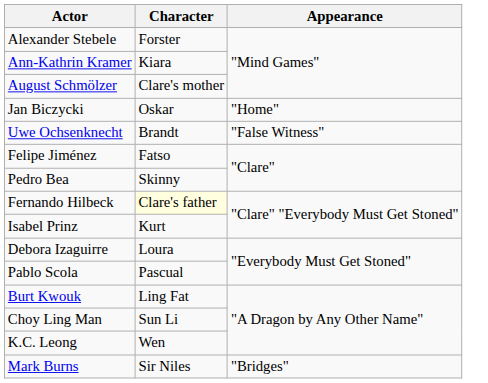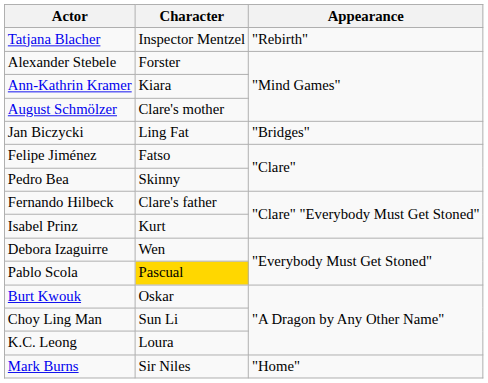 <table class="wikitable">
 <tr>
 <th>Actor</th>
 <th>Character</th>
 <th>Appearance</th>
+</tr>
+<tr>
+<td><a href='#'>Tatjana Blacher</a></td>
+<td>Inspector Mentzel</td>
+<td>"Rebirth"</td>
 </tr>
 <tr>
 <td>Alexander Stebele</td>
 <td>Forster</td>
 <td rowspan="3">"Mind Games"</td>
 </tr>
 <tr>
 <td><a href='#'>Ann-Kathrin Kramer</a></td>
 <td>Kiara</td>
 </tr>
 <tr>
 <td><a href='#'>August Schmölzer</a></td>
 <td>Clare's mother</td>
 </tr>
 <tr>
 <td>Jan Biczycki</td>
-<td>Oskar</td>
-<td>"Home"</td>
-</tr>
-<tr>
-<td><a href='#'>Uwe Ochsenknecht</a></td>
-<td>Brandt</td>
-<td>"False Witness"</td>
+<td>Ling Fat</td>
+<td>"Bridges"</td>
 </tr>
 <tr>
 <td>Felipe Jiménez</td>
 <td>Fatso</td>
 <td rowspan="2">"Clare"</td>
 </tr>
 <tr>
 <td>Pedro Bea</td>
 <td>Skinny</td>
 </tr>
 <tr>
 <td>Fernando Hilbeck</td>
-<td style="background: lightyellow;">Clare's father</td>
+<td>Clare's father</td>
 <td rowspan="2">"Clare" "Everybody Must Get Stoned"</td>
 </tr>
 <tr>
 <td>Isabel Prinz</td>
 <td>Kurt</td>
 </tr>
 <tr>
 <td>Debora Izaguirre</td>
-<td>Loura</td>
+<td>Wen</td>
 <td rowspan="2">"Everybody Must Get Stoned"</td>
 </tr>
 <tr>
 <td>Pablo Scola</td>
-<td>Pascual</td>
+<td style="background: gold;">Pascual</td>
 </tr>
 <tr>
 <td><a href='#'>Burt Kwouk</a></td>
-<td>Ling Fat</td>
+<td>Oskar</td>
 <td rowspan="3">"A Dragon by Any Other Name"</td>
 </tr>
 <tr>
 <td>Choy Ling Man</td>
 <td>Sun Li</td>
 </tr>
 <tr>
 <td>K.C. Leong</td>
-<td>Wen</td>
+<td>Loura</td>
 </tr>
 <tr>
 <td><a href='#'>Mark Burns</a></td>
 <td>Sir Niles</td>
-<td>"Bridges"</td>
+<td>"Home"</td>
 </tr>
 </table>
